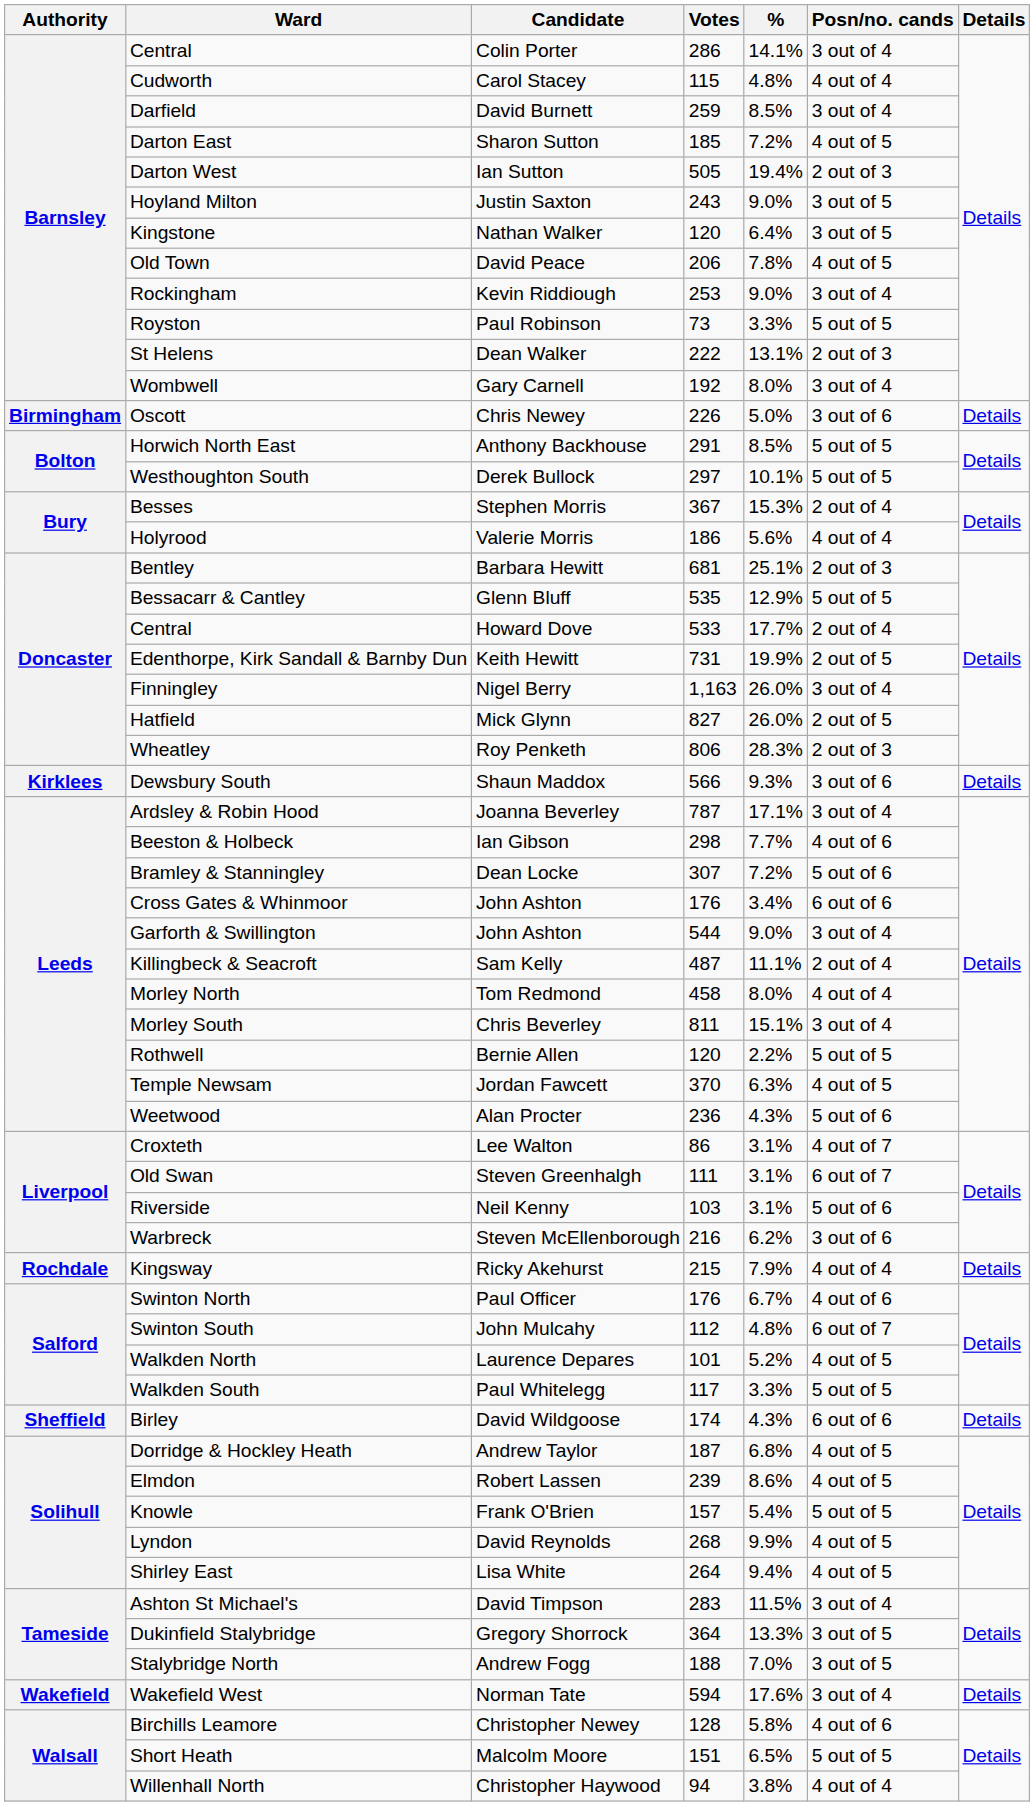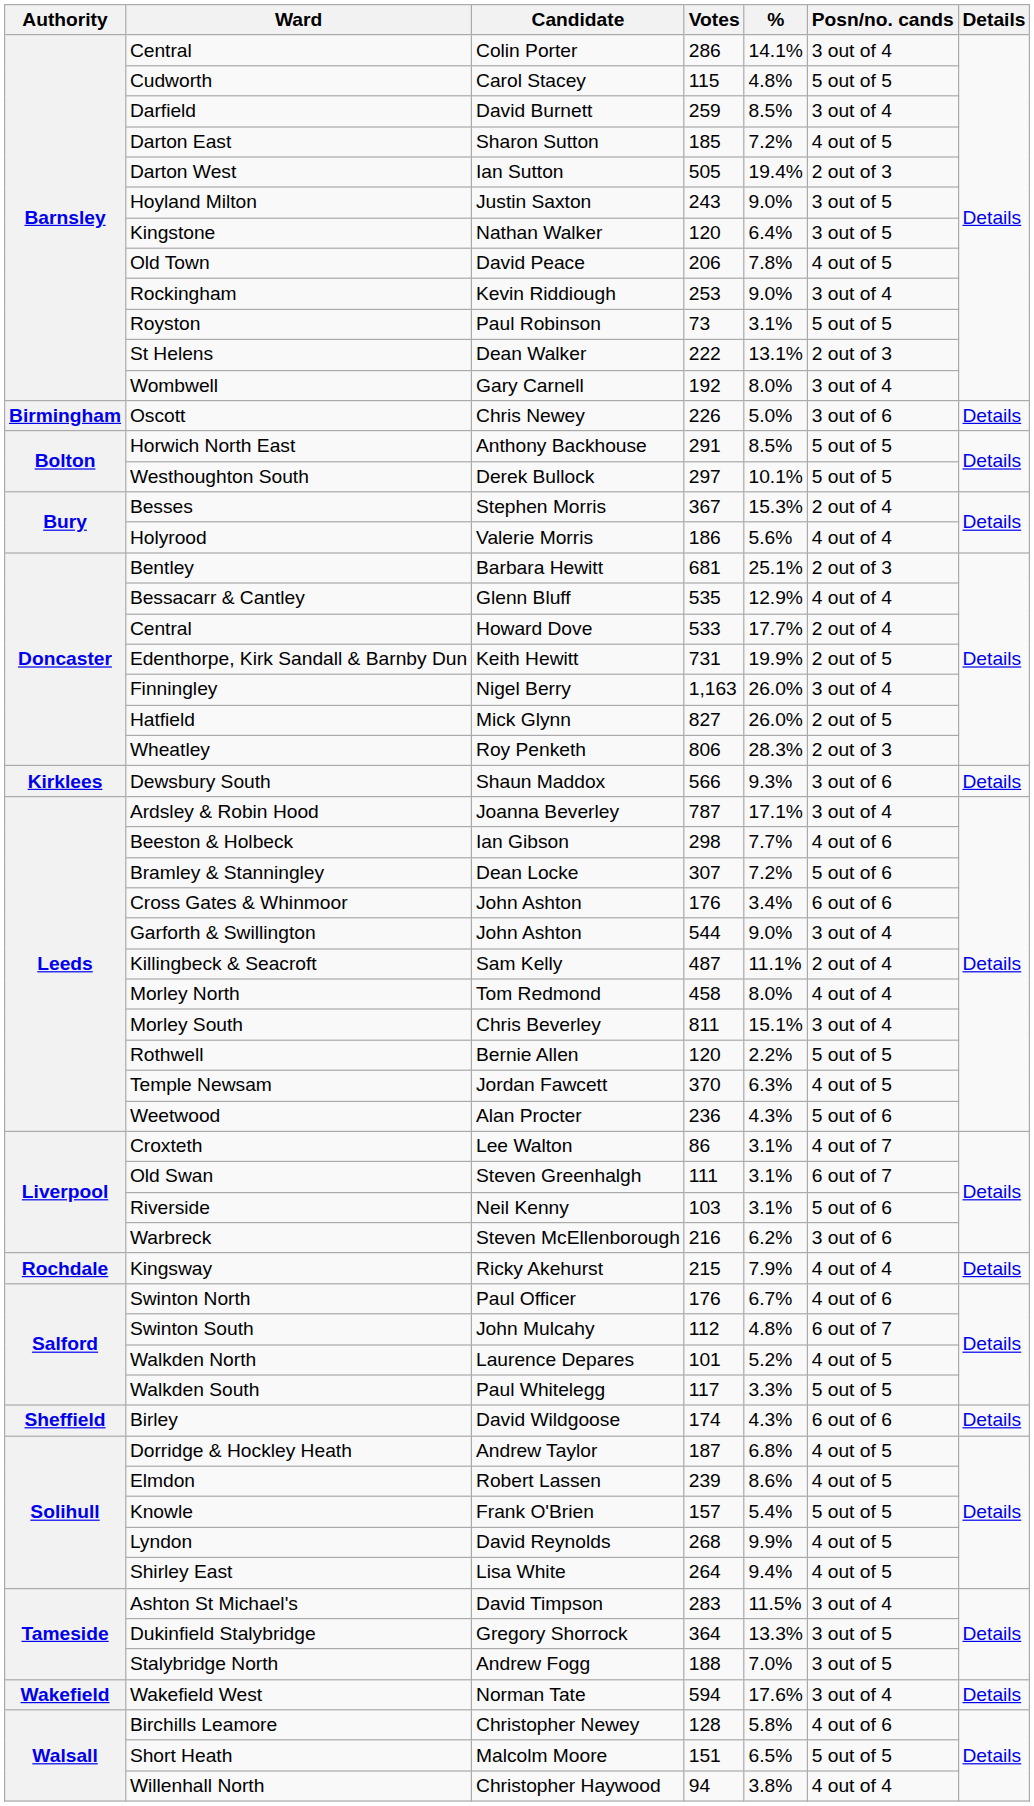 <table class="wikitable">
 <tr>
 <th>Authority</th>
 <th>Ward</th>
 <th>Candidate</th>
 <th>Votes</th>
 <th>%</th>
 <th>Posn/no. cands</th>
 <th>Details</th>
 </tr>
 <tr>
 <th rowspan=12><a href='#'>Barnsley</a></th>
 <td>Central</td>
 <td>Colin Porter</td>
 <td>286</td>
 <td>14.1%</td>
 <td>3 out of 4</td>
 <td rowspan=12><a href='#'>Details</a></td>
 </tr>
 <tr>
 <td>Cudworth</td>
 <td>Carol Stacey</td>
 <td>115</td>
 <td>4.8%</td>
-<td>4 out of 4</td>
+<td>5 out of 5</td>
 </tr>
 <tr>
 <td>Darfield</td>
 <td>David Burnett</td>
 <td>259</td>
 <td>8.5%</td>
 <td>3 out of 4</td>
 </tr>
 <tr>
 <td>Darton East</td>
 <td>Sharon Sutton</td>
 <td>185</td>
 <td>7.2%</td>
 <td>4 out of 5</td>
 </tr>
 <tr>
 <td>Darton West</td>
 <td>Ian Sutton</td>
 <td>505</td>
 <td>19.4%</td>
 <td>2 out of 3</td>
 </tr>
 <tr>
 <td>Hoyland Milton</td>
 <td>Justin Saxton</td>
 <td>243</td>
 <td>9.0%</td>
 <td>3 out of 5</td>
 </tr>
 <tr>
 <td>Kingstone</td>
 <td>Nathan Walker</td>
 <td>120</td>
 <td>6.4%</td>
 <td>3 out of 5</td>
 </tr>
 <tr>
 <td>Old Town</td>
 <td>David Peace</td>
 <td>206</td>
 <td>7.8%</td>
 <td>4 out of 5</td>
 </tr>
 <tr>
 <td>Rockingham</td>
 <td>Kevin Riddiough</td>
 <td>253</td>
 <td>9.0%</td>
 <td>3 out of 4</td>
 </tr>
 <tr>
 <td>Royston</td>
 <td>Paul Robinson</td>
 <td>73</td>
-<td>3.3%</td>
+<td>3.1%</td>
 <td>5 out of 5</td>
 </tr>
 <tr>
 <td>St Helens</td>
 <td>Dean Walker</td>
 <td>222</td>
 <td>13.1%</td>
 <td>2 out of 3</td>
 </tr>
 <tr>
 <td>Wombwell</td>
 <td>Gary Carnell</td>
 <td>192</td>
 <td>8.0%</td>
 <td>3 out of 4</td>
 </tr>
 <tr>
 <th><a href='#'>Birmingham</a></th>
 <td>Oscott</td>
 <td>Chris Newey</td>
 <td>226</td>
 <td>5.0%</td>
 <td>3 out of 6</td>
 <td><a href='#'>Details</a></td>
 </tr>
 <tr>
 <th rowspan=2><a href='#'>Bolton</a></th>
 <td>Horwich North East</td>
 <td>Anthony Backhouse</td>
 <td>291</td>
 <td>8.5%</td>
 <td>5 out of 5</td>
 <td rowspan=2><a href='#'>Details</a></td>
 </tr>
 <tr>
 <td>Westhoughton South</td>
 <td>Derek Bullock</td>
 <td>297</td>
 <td>10.1%</td>
 <td>5 out of 5</td>
 </tr>
 <tr>
 <th rowspan=2><a href='#'>Bury</a></th>
 <td>Besses</td>
 <td>Stephen Morris</td>
 <td>367</td>
 <td>15.3%</td>
 <td>2 out of 4</td>
 <td rowspan=2><a href='#'>Details</a></td>
 </tr>
 <tr>
 <td>Holyrood</td>
 <td>Valerie Morris</td>
 <td>186</td>
 <td>5.6%</td>
 <td>4 out of 4</td>
 </tr>
 <tr>
 <th rowspan=7><a href='#'>Doncaster</a></th>
 <td>Bentley</td>
 <td>Barbara Hewitt</td>
 <td>681</td>
 <td>25.1%</td>
 <td>2 out of 3</td>
 <td rowspan=7><a href='#'>Details</a></td>
 </tr>
 <tr>
 <td>Bessacarr & Cantley</td>
 <td>Glenn Bluff</td>
 <td>535</td>
 <td>12.9%</td>
-<td>5 out of 5</td>
+<td>4 out of 4</td>
 </tr>
 <tr>
 <td>Central</td>
 <td>Howard Dove</td>
 <td>533</td>
 <td>17.7%</td>
 <td>2 out of 4</td>
 </tr>
 <tr>
 <td>Edenthorpe, Kirk Sandall & Barnby Dun</td>
 <td>Keith Hewitt</td>
 <td>731</td>
 <td>19.9%</td>
 <td>2 out of 5</td>
 </tr>
 <tr>
 <td>Finningley</td>
 <td>Nigel Berry</td>
 <td>1,163</td>
 <td>26.0%</td>
 <td>3 out of 4</td>
 </tr>
 <tr>
 <td>Hatfield</td>
 <td>Mick Glynn</td>
 <td>827</td>
 <td>26.0%</td>
 <td>2 out of 5</td>
 </tr>
 <tr>
 <td>Wheatley</td>
 <td>Roy Penketh</td>
 <td>806</td>
 <td>28.3%</td>
 <td>2 out of 3</td>
 </tr>
 <tr>
 <th><a href='#'>Kirklees</a></th>
 <td>Dewsbury South</td>
 <td>Shaun Maddox</td>
 <td>566</td>
 <td>9.3%</td>
 <td>3 out of 6</td>
 <td><a href='#'>Details</a></td>
 </tr>
 <tr>
 <th rowspan=11><a href='#'>Leeds</a></th>
 <td>Ardsley & Robin Hood</td>
 <td>Joanna Beverley</td>
 <td>787</td>
 <td>17.1%</td>
 <td>3 out of 4</td>
 <td rowspan=11><a href='#'>Details</a></td>
 </tr>
 <tr>
 <td>Beeston & Holbeck</td>
 <td>Ian Gibson</td>
 <td>298</td>
 <td>7.7%</td>
 <td>4 out of 6</td>
 </tr>
 <tr>
 <td>Bramley & Stanningley</td>
 <td>Dean Locke</td>
 <td>307</td>
 <td>7.2%</td>
 <td>5 out of 6</td>
 </tr>
 <tr>
 <td>Cross Gates & Whinmoor</td>
 <td>John Ashton</td>
 <td>176</td>
 <td>3.4%</td>
 <td>6 out of 6</td>
 </tr>
 <tr>
 <td>Garforth & Swillington</td>
 <td>John Ashton</td>
 <td>544</td>
 <td>9.0%</td>
 <td>3 out of 4</td>
 </tr>
 <tr>
 <td>Killingbeck & Seacroft</td>
 <td>Sam Kelly</td>
 <td>487</td>
 <td>11.1%</td>
 <td>2 out of 4</td>
 </tr>
 <tr>
 <td>Morley North</td>
 <td>Tom Redmond</td>
 <td>458</td>
 <td>8.0%</td>
 <td>4 out of 4</td>
 </tr>
 <tr>
 <td>Morley South</td>
 <td>Chris Beverley</td>
 <td>811</td>
 <td>15.1%</td>
 <td>3 out of 4</td>
 </tr>
 <tr>
 <td>Rothwell</td>
 <td>Bernie Allen</td>
 <td>120</td>
 <td>2.2%</td>
 <td>5 out of 5</td>
 </tr>
 <tr>
 <td>Temple Newsam</td>
 <td>Jordan Fawcett</td>
 <td>370</td>
 <td>6.3%</td>
 <td>4 out of 5</td>
 </tr>
 <tr>
 <td>Weetwood</td>
 <td>Alan Procter</td>
 <td>236</td>
 <td>4.3%</td>
 <td>5 out of 6</td>
 </tr>
 <tr>
 <th rowspan=4><a href='#'>Liverpool</a></th>
 <td>Croxteth</td>
 <td>Lee Walton</td>
 <td>86</td>
 <td>3.1%</td>
 <td>4 out of 7</td>
 <td rowspan=4><a href='#'>Details</a></td>
 </tr>
 <tr>
 <td>Old Swan</td>
 <td>Steven Greenhalgh</td>
 <td>111</td>
 <td>3.1%</td>
 <td>6 out of 7</td>
 </tr>
 <tr>
 <td>Riverside</td>
 <td>Neil Kenny</td>
 <td>103</td>
 <td>3.1%</td>
 <td>5 out of 6</td>
 </tr>
 <tr>
 <td>Warbreck</td>
 <td>Steven McEllenborough</td>
 <td>216</td>
 <td>6.2%</td>
 <td>3 out of 6</td>
 </tr>
 <tr>
 <th><a href='#'>Rochdale</a></th>
 <td>Kingsway</td>
 <td>Ricky Akehurst</td>
 <td>215</td>
 <td>7.9%</td>
 <td>4 out of 4</td>
 <td><a href='#'>Details</a></td>
 </tr>
 <tr>
 <th rowspan=4><a href='#'>Salford</a></th>
 <td>Swinton North</td>
 <td>Paul Officer</td>
 <td>176</td>
 <td>6.7%</td>
 <td>4 out of 6</td>
 <td rowspan=4><a href='#'>Details</a></td>
 </tr>
 <tr>
 <td>Swinton South</td>
 <td>John Mulcahy</td>
 <td>112</td>
 <td>4.8%</td>
 <td>6 out of 7</td>
 </tr>
 <tr>
 <td>Walkden North</td>
 <td>Laurence Depares</td>
 <td>101</td>
 <td>5.2%</td>
 <td>4 out of 5</td>
 </tr>
 <tr>
 <td>Walkden South</td>
 <td>Paul Whitelegg</td>
 <td>117</td>
 <td>3.3%</td>
 <td>5 out of 5</td>
 </tr>
 <tr>
 <th><a href='#'>Sheffield</a></th>
 <td>Birley</td>
 <td>David Wildgoose</td>
 <td>174</td>
 <td>4.3%</td>
 <td>6 out of 6</td>
 <td><a href='#'>Details</a></td>
 </tr>
 <tr>
 <th rowspan=5><a href='#'>Solihull</a></th>
 <td>Dorridge & Hockley Heath</td>
 <td>Andrew Taylor</td>
 <td>187</td>
 <td>6.8%</td>
 <td>4 out of 5</td>
 <td rowspan=5><a href='#'>Details</a></td>
 </tr>
 <tr>
 <td>Elmdon</td>
 <td>Robert Lassen</td>
 <td>239</td>
 <td>8.6%</td>
 <td>4 out of 5</td>
 </tr>
 <tr>
 <td>Knowle</td>
 <td>Frank O'Brien</td>
 <td>157</td>
 <td>5.4%</td>
 <td>5 out of 5</td>
 </tr>
 <tr>
 <td>Lyndon</td>
 <td>David Reynolds</td>
 <td>268</td>
 <td>9.9%</td>
 <td>4 out of 5</td>
 </tr>
 <tr>
 <td>Shirley East</td>
 <td>Lisa White</td>
 <td>264</td>
 <td>9.4%</td>
 <td>4 out of 5</td>
 </tr>
 <tr>
 <th rowspan=3><a href='#'>Tameside</a></th>
 <td>Ashton St Michael's</td>
 <td>David Timpson</td>
 <td>283</td>
 <td>11.5%</td>
 <td>3 out of 4</td>
 <td rowspan=3><a href='#'>Details</a></td>
 </tr>
 <tr>
 <td>Dukinfield Stalybridge</td>
 <td>Gregory Shorrock</td>
 <td>364</td>
 <td>13.3%</td>
 <td>3 out of 5</td>
 </tr>
 <tr>
 <td>Stalybridge North</td>
 <td>Andrew Fogg</td>
 <td>188</td>
 <td>7.0%</td>
 <td>3 out of 5</td>
 </tr>
 <tr>
 <th><a href='#'>Wakefield</a></th>
 <td>Wakefield West</td>
 <td>Norman Tate</td>
 <td>594</td>
 <td>17.6%</td>
 <td>3 out of 4</td>
 <td><a href='#'>Details</a></td>
 </tr>
 <tr>
 <th rowspan=3><a href='#'>Walsall</a></th>
 <td>Birchills Leamore</td>
 <td>Christopher Newey</td>
 <td>128</td>
 <td>5.8%</td>
 <td>4 out of 6</td>
 <td rowspan=3><a href='#'>Details</a></td>
 </tr>
 <tr>
 <td>Short Heath</td>
 <td>Malcolm Moore</td>
 <td>151</td>
 <td>6.5%</td>
 <td>5 out of 5</td>
 </tr>
 <tr>
 <td>Willenhall North</td>
 <td>Christopher Haywood</td>
 <td>94</td>
 <td>3.8%</td>
 <td>4 out of 4</td>
 </tr>
 </table>
